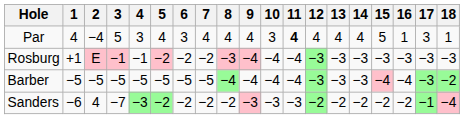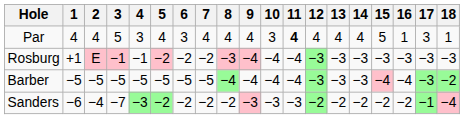 <table class="wikitable" style="text-align:center">
 <tr>
 <th>Hole</th>
 <th>1</th>
 <th>2</th>
 <th>3</th>
 <th>4</th>
 <th>5</th>
 <th>6</th>
 <th>7</th>
 <th>8</th>
 <th>9</th>
 <th>10</th>
 <th>11</th>
 <th>12</th>
 <th>13</th>
 <th>14</th>
 <th>15</th>
 <th>16</th>
 <th>17</th>
 <th>18</th>
 </tr>
 <tr>
 <td>Par</td>
 <td>4</td>
-<td>−4</td>
+<td>4</td>
 <td>5</td>
 <td>3</td>
 <td>4</td>
 <td>3</td>
 <td>4</td>
 <td>4</td>
 <td>4</td>
 <td>3</td>
 <td><strong>4</strong></td>
 <td>4</td>
 <td>4</td>
 <td>4</td>
 <td>5</td>
 <td>1</td>
 <td>3</td>
 <td>1</td>
 </tr>
 <tr>
 <td align=left> Rosburg</td>
 <td>+1</td>
 <td style="background: Pink;">E</td>
 <td style="background: Pink;">−1</td>
 <td>−1</td>
 <td style="background: Pink;">−2</td>
 <td>−2</td>
 <td>−2</td>
 <td style="background: Pink;">−3</td>
 <td style="background: Pink;">−4</td>
 <td>−4</td>
 <td>−4</td>
 <td style="background: PaleGreen;">−3</td>
 <td>−3</td>
 <td>−3</td>
 <td>−3</td>
 <td>−3</td>
 <td>−3</td>
 <td>−3</td>
 </tr>
 <tr>
 <td align=left> Barber</td>
 <td>−5</td>
 <td>−5</td>
 <td>−5</td>
 <td>−5</td>
 <td>−5</td>
 <td>−5</td>
 <td>−5</td>
 <td style="background: PaleGreen;">−4</td>
 <td>−4</td>
 <td>−4</td>
 <td>−4</td>
 <td style="background: PaleGreen;">−3</td>
 <td>−3</td>
 <td>−3</td>
 <td style="background: Pink;">−4</td>
 <td>−4</td>
 <td style="background: PaleGreen;">−3</td>
 <td style="background: PaleGreen;">−2</td>
 </tr>
 <tr>
 <td align=left> Sanders</td>
 <td>−6</td>
-<td>4</td>
+<td>−4</td>
 <td>−7</td>
 <td style="background: PaleGreen;">−3</td>
 <td style="background: PaleGreen;">−2</td>
 <td>−2</td>
 <td>−2</td>
 <td>−2</td>
 <td style="background: Pink;">−3</td>
 <td>−3</td>
 <td>−3</td>
 <td style="background: PaleGreen;">−2</td>
 <td>−2</td>
 <td>−2</td>
 <td>−2</td>
 <td>−2</td>
 <td style="background: PaleGreen;">−1</td>
 <td style="background: Pink;">−4</td>
 </tr>
 </table>
